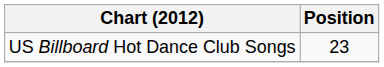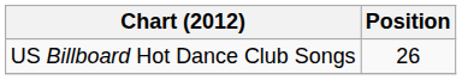 <table class="wikitable sortable">
 <tr>
 <th scope="col">Chart (2012)</th>
 <th scope="col">Position</th>
 </tr>
 <tr>
 <td>US <em>Billboard</em> Hot Dance Club Songs</td>
-<td align="center">23</td>
+<td align="center">26</td>
 </tr>
 <tr>
 </tr>
 </table>
